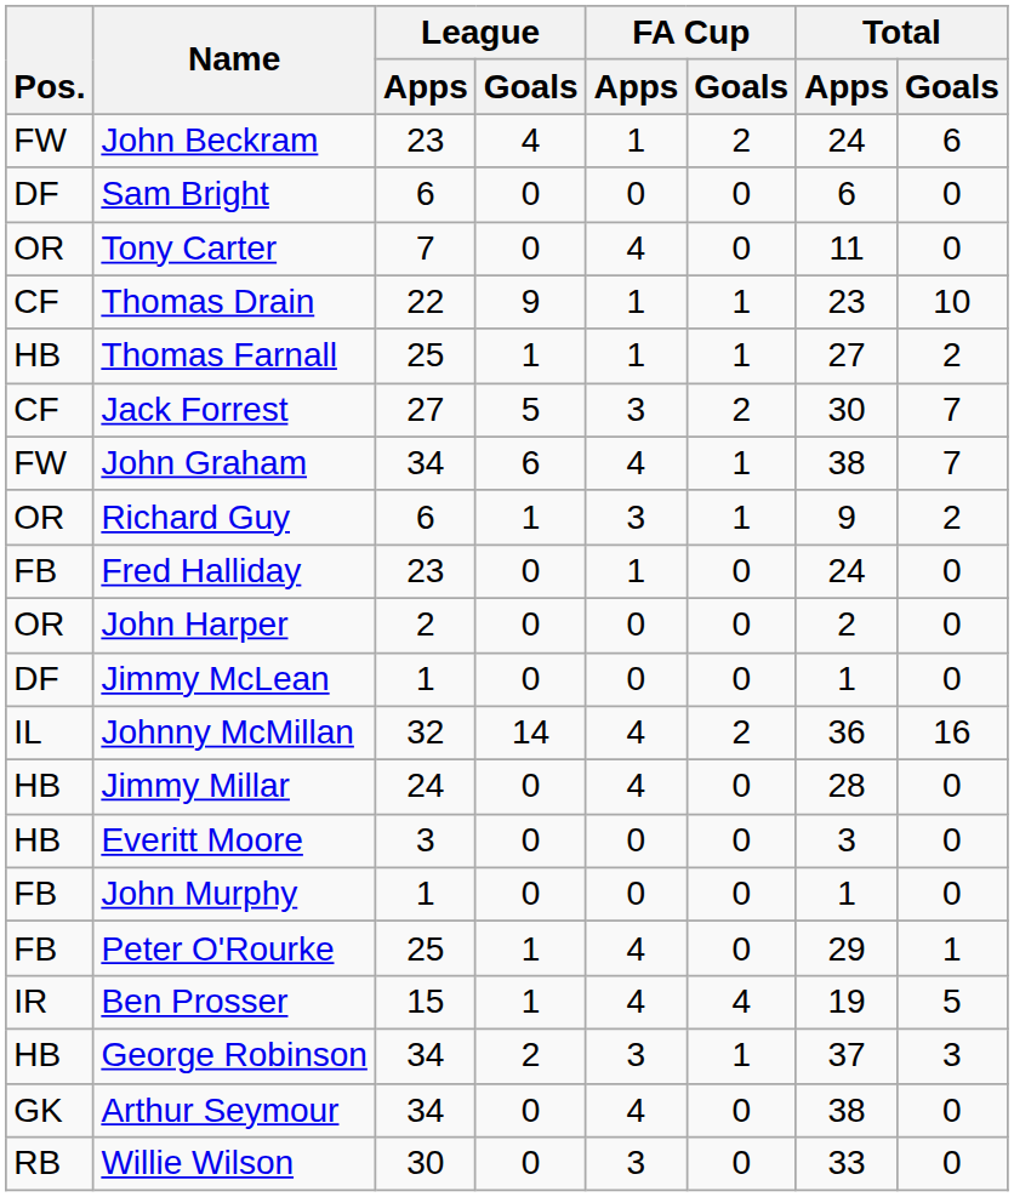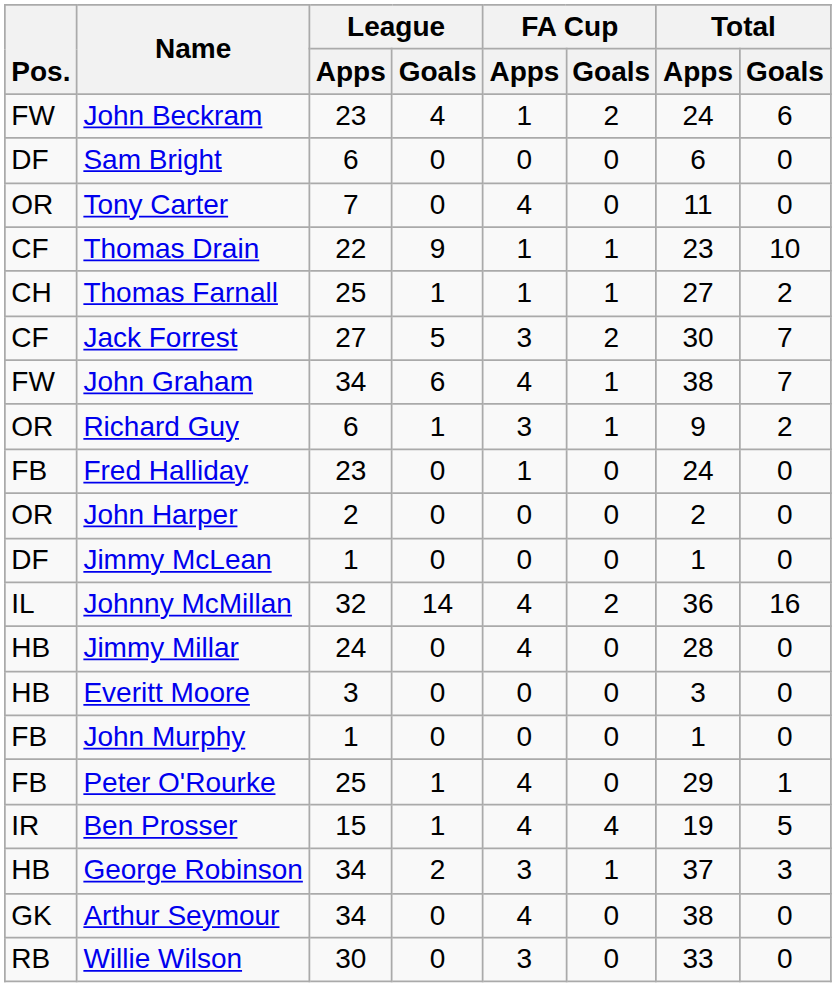 <table class="wikitable sortable" style="text-align:center">
 <tr>
 <th rowspan="2" valign="bottom">Pos.</th>
 <th rowspan="2">Name</th>
 <th colspan="2" width="85">League</th>
 <th colspan="2" width="85">FA Cup</th>
 <th colspan="2" width="85">Total</th>
 </tr>
 <tr>
 <th>Apps</th>
 <th>Goals</th>
 <th>Apps</th>
 <th>Goals</th>
 <th>Apps</th>
 <th>Goals</th>
 </tr>
 <tr>
 <td align="left">FW</td>
 <td align="left"><a href='#'>John Beckram</a></td>
 <td>23</td>
 <td>4</td>
 <td>1</td>
 <td>2</td>
 <td>24</td>
 <td>6</td>
 </tr>
 <tr>
 <td align="left">DF</td>
 <td align="left"><a href='#'>Sam Bright</a></td>
 <td>6</td>
 <td>0</td>
 <td>0</td>
 <td>0</td>
 <td>6</td>
 <td>0</td>
 </tr>
 <tr>
 <td align="left">OR</td>
 <td align="left"><a href='#'>Tony Carter</a></td>
 <td>7</td>
 <td>0</td>
 <td>4</td>
 <td>0</td>
 <td>11</td>
 <td>0</td>
 </tr>
 <tr>
 <td align="left">CF</td>
 <td align="left"><a href='#'>Thomas Drain</a></td>
 <td>22</td>
 <td>9</td>
 <td>1</td>
 <td>1</td>
 <td>23</td>
 <td>10</td>
 </tr>
 <tr>
-<td align="left">HB</td>
+<td align="left">CH</td>
 <td align="left"><a href='#'>Thomas Farnall</a></td>
 <td>25</td>
 <td>1</td>
 <td>1</td>
 <td>1</td>
 <td>27</td>
 <td>2</td>
 </tr>
 <tr>
 <td align="left">CF</td>
 <td align="left"><a href='#'>Jack Forrest</a></td>
 <td>27</td>
 <td>5</td>
 <td>3</td>
 <td>2</td>
 <td>30</td>
 <td>7</td>
 </tr>
 <tr>
 <td align="left">FW</td>
 <td align="left"><a href='#'>John Graham</a></td>
 <td>34</td>
 <td>6</td>
 <td>4</td>
 <td>1</td>
 <td>38</td>
 <td>7</td>
 </tr>
 <tr>
 <td align="left">OR</td>
 <td align="left"><a href='#'>Richard Guy</a></td>
 <td>6</td>
 <td>1</td>
 <td>3</td>
 <td>1</td>
 <td>9</td>
 <td>2</td>
 </tr>
 <tr>
 <td align="left">FB</td>
 <td align="left"><a href='#'>Fred Halliday</a></td>
 <td>23</td>
 <td>0</td>
 <td>1</td>
 <td>0</td>
 <td>24</td>
 <td>0</td>
 </tr>
 <tr>
 <td align="left">OR</td>
 <td align="left"><a href='#'>John Harper</a></td>
 <td>2</td>
 <td>0</td>
 <td>0</td>
 <td>0</td>
 <td>2</td>
 <td>0</td>
 </tr>
 <tr>
 <td align="left">DF</td>
 <td align="left"><a href='#'>Jimmy McLean</a></td>
 <td>1</td>
 <td>0</td>
 <td>0</td>
 <td>0</td>
 <td>1</td>
 <td>0</td>
 </tr>
 <tr>
 <td align="left">IL</td>
 <td align="left"><a href='#'>Johnny McMillan</a></td>
 <td>32</td>
 <td>14</td>
 <td>4</td>
 <td>2</td>
 <td>36</td>
 <td>16</td>
 </tr>
 <tr>
 <td align="left">HB</td>
 <td align="left"><a href='#'>Jimmy Millar</a></td>
 <td>24</td>
 <td>0</td>
 <td>4</td>
 <td>0</td>
 <td>28</td>
 <td>0</td>
 </tr>
 <tr>
 <td align="left">HB</td>
 <td align="left"><a href='#'>Everitt Moore</a></td>
 <td>3</td>
 <td>0</td>
 <td>0</td>
 <td>0</td>
 <td>3</td>
 <td>0</td>
 </tr>
 <tr>
 <td align="left">FB</td>
 <td align="left"><a href='#'>John Murphy</a></td>
 <td>1</td>
 <td>0</td>
 <td>0</td>
 <td>0</td>
 <td>1</td>
 <td>0</td>
 </tr>
 <tr>
 <td align="left">FB</td>
 <td align="left"><a href='#'>Peter O'Rourke</a></td>
 <td>25</td>
 <td>1</td>
 <td>4</td>
 <td>0</td>
 <td>29</td>
 <td>1</td>
 </tr>
 <tr>
 <td align="left">IR</td>
 <td align="left"><a href='#'>Ben Prosser</a></td>
 <td>15</td>
 <td>1</td>
 <td>4</td>
 <td>4</td>
 <td>19</td>
 <td>5</td>
 </tr>
 <tr>
 <td align="left">HB</td>
 <td align="left"><a href='#'>George Robinson</a></td>
 <td>34</td>
 <td>2</td>
 <td>3</td>
 <td>1</td>
 <td>37</td>
 <td>3</td>
 </tr>
 <tr>
 <td align="left">GK</td>
 <td align="left"><a href='#'>Arthur Seymour</a></td>
 <td>34</td>
 <td>0</td>
 <td>4</td>
 <td>0</td>
 <td>38</td>
 <td>0</td>
 </tr>
 <tr>
 <td align="left">RB</td>
 <td align="left"><a href='#'>Willie Wilson</a></td>
 <td>30</td>
 <td>0</td>
 <td>3</td>
 <td>0</td>
 <td>33</td>
 <td>0</td>
 </tr>
 </table>
